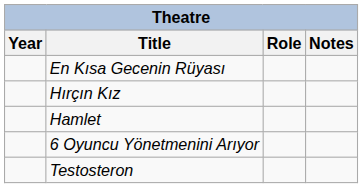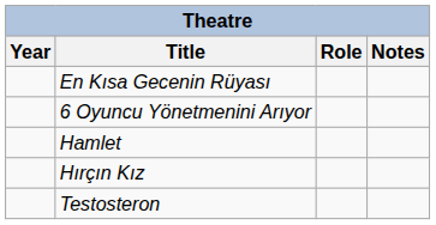 <table class="wikitable plainrowheaders sortable" style="margin-right: 0; font-size: 95%;">
 <tr bgcolor="#CCCCCC" align="center">
 <th colspan="4" style="background: LightSteelBlue;">Theatre</th>
 </tr>
 <tr bgcolor="#CCCCCC" align="center">
 <th>Year</th>
 <th>Title</th>
 <th>Role</th>
 <th>Notes</th>
 </tr>
 <tr>
 <td></td>
 <td><em>En Kısa Gecenin Rüyası</em></td>
 <td></td>
 <td></td>
 </tr>
 <tr>
 <td></td>
-<td><em>Hırçın Kız</em></td>
+<td><em>6 Oyuncu Yönetmenini Arıyor</em></td>
 <td></td>
 <td></td>
 </tr>
 <tr>
 <td></td>
 <td><em>Hamlet</em></td>
 <td></td>
 <td></td>
 </tr>
 <tr>
 <td></td>
-<td><em>6 Oyuncu Yönetmenini Arıyor</em></td>
+<td><em>Hırçın Kız</em></td>
 <td></td>
 <td></td>
 </tr>
 <tr>
 <td></td>
 <td><em>Testosteron</em></td>
 <td></td>
 <td></td>
 </tr>
 </table>
